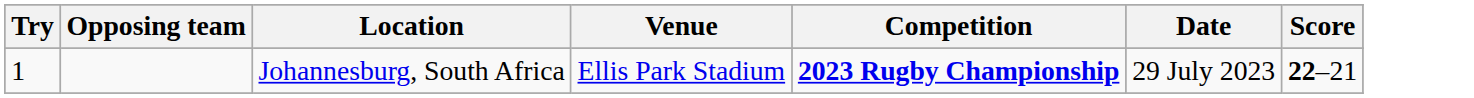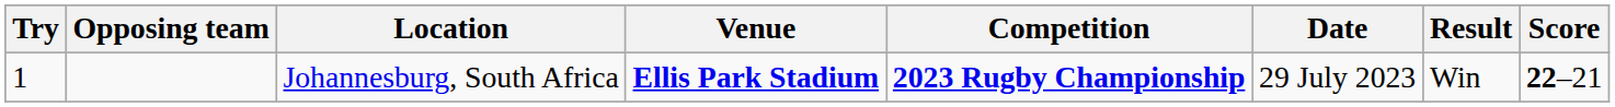 <table class="wikitable" style="font-size:100%">
 <tr>
 <th>Try</th>
 <th>Opposing team</th>
 <th>Location</th>
 <th>Venue</th>
 <th>Competition</th>
 <th>Date</th>
+<th>Result</th>
 <th>Score</th>
 </tr>
 <tr>
 <td>1</td>
 <td></td>
 <td><a href='#'>Johannesburg</a>, South Africa</td>
-<td><a href='#'>Ellis Park Stadium</a></td>
+<td><strong><a href='#'>Ellis Park Stadium</a></strong></td>
 <td><strong><a href='#'>2023 Rugby Championship</a></strong></td>
 <td>29 July 2023</td>
+<td>Win</td>
 <td><strong>22</strong>–21</td>
 </tr>
 </table>
